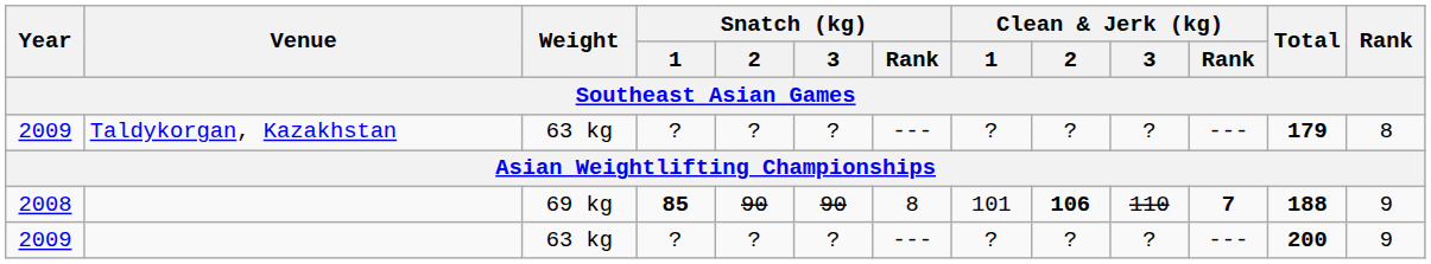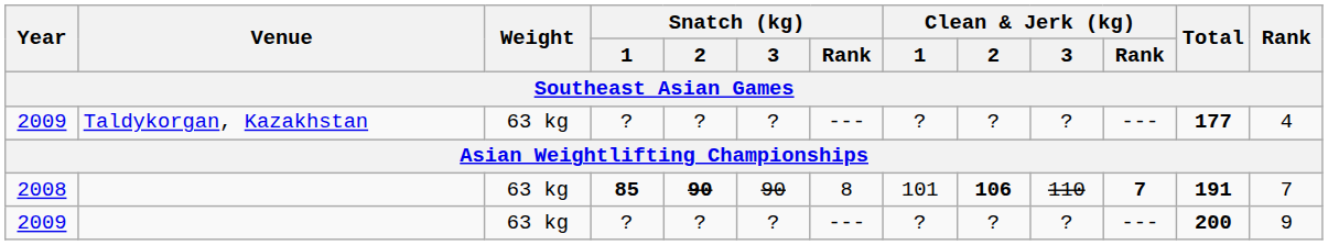 <table class = "wikitable" style="text-align:center;">
 <tr>
 <th rowspan=2 width=40>Year</th>
 <th rowspan=2 width=250>Venue</th>
 <th rowspan=2 width=60>Weight</th>
 <th colspan=4>Snatch (kg)</th>
 <th colspan=4>Clean & Jerk (kg)</th>
 <th rowspan=2 width=40>Total</th>
 <th rowspan=2 width=40>Rank</th>
 </tr>
 <tr>
 <th width=40>1</th>
 <th width=40>2</th>
 <th width=40>3</th>
 <th width=40>Rank</th>
 <th width=40>1</th>
 <th width=40>2</th>
 <th width=40>3</th>
 <th width=40>Rank</th>
 </tr>
 <tr>
 <th colspan=13><a href='#'>Southeast Asian Games</a></th>
 </tr>
 <tr>
 <td><a href='#'>2009</a></td>
 <td align=left> <a href='#'>Taldykorgan</a>, <a href='#'>Kazakhstan</a></td>
 <td>63 kg</td>
 <td>?</td>
 <td>?</td>
 <td>?</td>
 <td>---</td>
 <td>?</td>
 <td>?</td>
 <td>?</td>
 <td>---</td>
-<td><strong>179</strong></td>
-<td>8</td>
+<td><strong>177</strong></td>
+<td>4</td>
 </tr>
 <tr>
 <th colspan=13><a href='#'>Asian Weightlifting Championships</a></th>
 </tr>
 <tr>
 <td><a href='#'>2008</a></td>
 <td></td>
-<td>69 kg</td>
+<td>63 kg</td>
 <td><strong>85</strong></td>
-<td><s> 90</s></td>
+<td><strong><s> 90</s></strong></td>
 <td><s> 90</s></td>
 <td>8</td>
 <td>101</td>
 <td><strong>106</strong></td>
 <td><s>110</s></td>
 <td><strong>7</strong></td>
-<td><strong>188</strong></td>
-<td>9</td>
+<td><strong>191</strong></td>
+<td>7</td>
 </tr>
 <tr>
 <td><a href='#'>2009</a></td>
 <td></td>
 <td>63 kg</td>
 <td>?</td>
 <td>?</td>
 <td>?</td>
 <td>---</td>
 <td>?</td>
 <td>?</td>
 <td>?</td>
 <td>---</td>
 <td><strong>200</strong></td>
 <td>9</td>
 </tr>
 </table>
